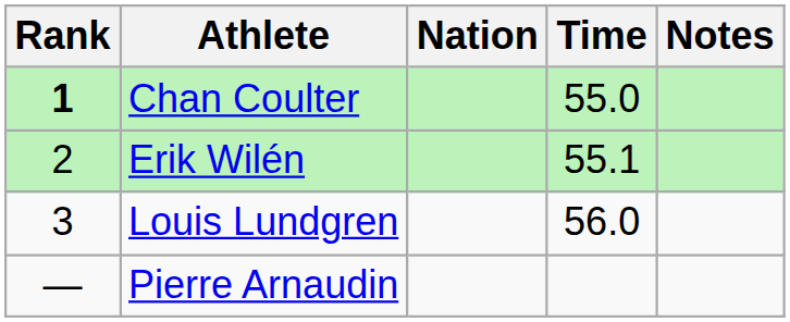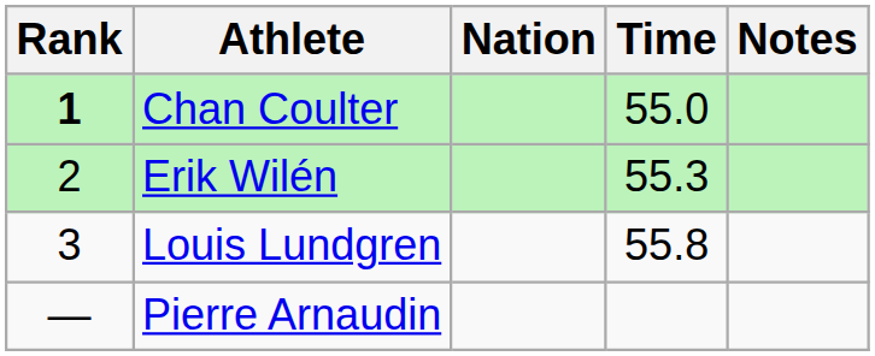 <table class="wikitable sortable" style="text-align:center">
 <tr>
 <th>Rank</th>
 <th>Athlete</th>
 <th>Nation</th>
 <th>Time</th>
 <th>Notes</th>
 </tr>
 <tr bgcolor=bbf3bb>
 <td><strong>1</strong></td>
 <td align=left><a href='#'>Chan Coulter</a></td>
 <td align=left></td>
 <td>55.0</td>
 <td></td>
 </tr>
 <tr bgcolor=bbf3bb>
 <td>2</td>
 <td align=left><a href='#'>Erik Wilén</a></td>
 <td align=left></td>
-<td>55.1</td>
+<td>55.3</td>
 <td></td>
 </tr>
 <tr>
 <td>3</td>
 <td align=left><a href='#'>Louis Lundgren</a></td>
 <td align=left></td>
-<td>56.0</td>
+<td>55.8</td>
 <td></td>
 </tr>
 <tr>
 <td data-sort-value=4>—</td>
 <td align=left><a href='#'>Pierre Arnaudin</a></td>
 <td align=left></td>
 <td data-sort-value=90.0></td>
 <td></td>
 </tr>
 </table>
